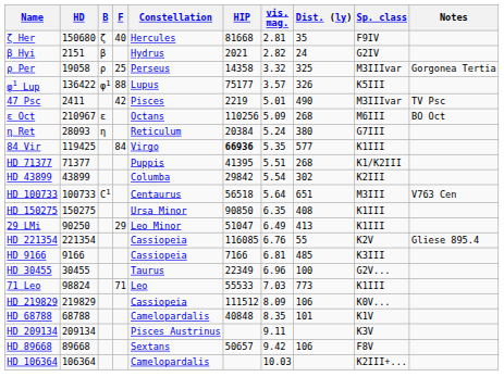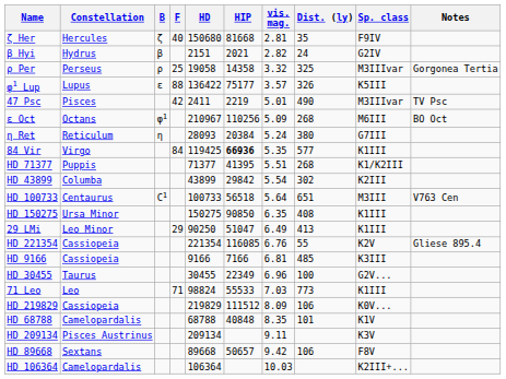 <table class="wikitable sortable">
 <tr>
 <th><a href='#'>Name</a></th>
-<th><a href='#'>HD</a></th>
+<th><a href='#'>Constellation</a></th>
 <th><a href='#'>B</a></th>
 <th><a href='#'>F</a></th>
-<th><a href='#'>Constellation</a></th>
+<th><a href='#'>HD</a></th>
 <th><a href='#'>HIP</a></th>
 <th><a href='#'>vis.<br>mag.</a></th>
 <th><a href='#'>Dist.</a> (<a href='#'>ly</a>)</th>
 <th><a href='#'>Sp. class</a></th>
 <th>Notes</th>
 </tr>
 <tr>
 <td><a href='#'>ζ Her</a></td>
-<td>150680</td>
+<td><a href='#'>Hercules</a></td>
 <td>ζ</td>
 <td>40</td>
-<td><a href='#'>Hercules</a></td>
+<td>150680</td>
 <td>81668</td>
 <td>2.81</td>
 <td>35</td>
 <td>F9IV</td>
 <td></td>
 </tr>
 <tr>
 <td><a href='#'>β Hyi</a></td>
-<td>2151</td>
+<td><a href='#'>Hydrus</a></td>
 <td>β</td>
 <td></td>
-<td><a href='#'>Hydrus</a></td>
+<td>2151</td>
 <td>2021</td>
 <td>2.82</td>
 <td>24</td>
 <td>G2IV</td>
 <td></td>
 </tr>
 <tr>
 <td><a href='#'>ρ Per</a></td>
-<td>19058</td>
+<td><a href='#'>Perseus</a></td>
 <td>ρ</td>
 <td>25</td>
-<td><a href='#'>Perseus</a></td>
+<td>19058</td>
 <td>14358</td>
 <td>3.32</td>
 <td>325</td>
 <td>M3IIIvar</td>
 <td style="text-align:left;">Gorgonea Tertia</td>
 </tr>
 <tr>
 <td><a href='#'>φ<sup>1</sup> Lup</a></td>
+<td><a href='#'>Lupus</a></td>
+<td>ε</td>
+<td>88</td>
 <td>136422</td>
-<td>φ<sup>1</sup></td>
-<td>88</td>
-<td><a href='#'>Lupus</a></td>
 <td>75177</td>
 <td>3.57</td>
 <td>326</td>
 <td>K5III</td>
 <td></td>
 </tr>
 <tr>
 <td><a href='#'>47 Psc</a></td>
-<td>2411</td>
+<td><a href='#'>Pisces</a></td>
 <td></td>
 <td>42</td>
-<td><a href='#'>Pisces</a></td>
+<td>2411</td>
 <td>2219</td>
 <td>5.01</td>
 <td>490</td>
 <td>M3IIIvar</td>
 <td style="text-align:left;">TV Psc</td>
 </tr>
 <tr>
 <td><a href='#'>ε Oct</a></td>
+<td><a href='#'>Octans</a></td>
+<td>φ<sup>1</sup></td>
+<td></td>
 <td>210967</td>
-<td>ε</td>
-<td></td>
-<td><a href='#'>Octans</a></td>
 <td>110256</td>
 <td>5.09</td>
 <td>268</td>
 <td>M6III</td>
 <td style="text-align:left;">BO Oct</td>
 </tr>
 <tr>
 <td><a href='#'>η Ret</a></td>
-<td>28093</td>
+<td><a href='#'>Reticulum</a></td>
 <td>η</td>
 <td></td>
-<td><a href='#'>Reticulum</a></td>
+<td>28093</td>
 <td>20384</td>
 <td>5.24</td>
 <td>380</td>
 <td>G7III</td>
 <td></td>
 </tr>
 <tr>
 <td><a href='#'>84 Vir</a></td>
-<td>119425</td>
+<td><a href='#'>Virgo</a></td>
 <td></td>
 <td>84</td>
-<td><a href='#'>Virgo</a></td>
+<td>119425</td>
 <td><strong>66936</strong></td>
 <td>5.35</td>
 <td>577</td>
 <td>K1III</td>
 <td></td>
 </tr>
 <tr>
 <td><a href='#'>HD 71377</a></td>
-<td>71377</td>
+<td><a href='#'>Puppis</a></td>
 <td></td>
 <td></td>
-<td><a href='#'>Puppis</a></td>
+<td>71377</td>
 <td>41395</td>
 <td>5.51</td>
 <td>268</td>
 <td>K1/K2III</td>
 <td></td>
 </tr>
 <tr>
 <td><a href='#'>HD 43899</a></td>
-<td>43899</td>
+<td><a href='#'>Columba</a></td>
 <td></td>
 <td></td>
-<td><a href='#'>Columba</a></td>
+<td>43899</td>
 <td>29842</td>
 <td>5.54</td>
 <td>302</td>
 <td>K2III</td>
 <td></td>
 </tr>
 <tr>
 <td><a href='#'>HD 100733</a></td>
-<td>100733</td>
+<td><a href='#'>Centaurus</a></td>
 <td>C<sup>1</sup></td>
 <td></td>
-<td><a href='#'>Centaurus</a></td>
+<td>100733</td>
 <td>56518</td>
 <td>5.64</td>
 <td>651</td>
 <td>M3III</td>
 <td style="text-align:left;">V763 Cen</td>
 </tr>
 <tr>
 <td><a href='#'>HD 150275</a></td>
-<td>150275</td>
+<td><a href='#'>Ursa Minor</a></td>
 <td></td>
 <td></td>
-<td><a href='#'>Ursa Minor</a></td>
+<td>150275</td>
 <td>90850</td>
 <td>6.35</td>
 <td>408</td>
 <td>K1III</td>
 <td></td>
 </tr>
 <tr>
 <td><a href='#'>29 LMi</a></td>
-<td>90250</td>
+<td><a href='#'>Leo Minor</a></td>
 <td></td>
 <td>29</td>
-<td><a href='#'>Leo Minor</a></td>
+<td>90250</td>
 <td>51047</td>
 <td>6.49</td>
 <td>413</td>
 <td>K1III</td>
 <td></td>
 </tr>
 <tr>
 <td><a href='#'>HD 221354</a></td>
-<td>221354</td>
+<td><a href='#'>Cassiopeia</a></td>
 <td></td>
 <td></td>
-<td><a href='#'>Cassiopeia</a></td>
+<td>221354</td>
 <td>116085</td>
 <td>6.76</td>
 <td>55</td>
 <td>K2V</td>
 <td style="text-align:left;">Gliese 895.4</td>
 </tr>
 <tr>
 <td><a href='#'>HD 9166</a></td>
-<td>9166</td>
+<td><a href='#'>Cassiopeia</a></td>
 <td></td>
 <td></td>
-<td><a href='#'>Cassiopeia</a></td>
+<td>9166</td>
 <td>7166</td>
 <td>6.81</td>
 <td>485</td>
 <td>K3III</td>
 <td></td>
 </tr>
 <tr>
 <td><a href='#'>HD 30455</a></td>
-<td>30455</td>
+<td><a href='#'>Taurus</a></td>
 <td></td>
 <td></td>
-<td><a href='#'>Taurus</a></td>
+<td>30455</td>
 <td>22349</td>
 <td>6.96</td>
 <td>100</td>
 <td>G2V...</td>
 <td></td>
 </tr>
 <tr>
 <td><a href='#'>71 Leo</a></td>
-<td>98824</td>
+<td><a href='#'>Leo</a></td>
 <td></td>
 <td>71</td>
-<td><a href='#'>Leo</a></td>
+<td>98824</td>
 <td>55533</td>
 <td>7.03</td>
 <td>773</td>
 <td>K1III</td>
 <td></td>
 </tr>
 <tr>
 <td><a href='#'>HD 219829</a></td>
-<td>219829</td>
+<td><a href='#'>Cassiopeia</a></td>
 <td></td>
 <td></td>
-<td><a href='#'>Cassiopeia</a></td>
+<td>219829</td>
 <td>111512</td>
 <td>8.09</td>
 <td>106</td>
 <td>K0V...</td>
 <td></td>
 </tr>
 <tr>
 <td><a href='#'>HD 68788</a></td>
-<td>68788</td>
+<td><a href='#'>Camelopardalis</a></td>
 <td></td>
 <td></td>
-<td><a href='#'>Camelopardalis</a></td>
+<td>68788</td>
 <td>40848</td>
 <td>8.35</td>
 <td>101</td>
 <td>K1V</td>
 <td></td>
 </tr>
 <tr>
 <td><a href='#'>HD 209134</a></td>
-<td>209134</td>
+<td><a href='#'>Pisces Austrinus</a></td>
 <td></td>
 <td></td>
-<td><a href='#'>Pisces Austrinus</a></td>
+<td>209134</td>
 <td></td>
 <td>9.11</td>
 <td></td>
 <td>K3V</td>
 <td></td>
 </tr>
 <tr>
 <td><a href='#'>HD 89668</a></td>
-<td>89668</td>
+<td><a href='#'>Sextans</a></td>
 <td></td>
 <td></td>
-<td><a href='#'>Sextans</a></td>
+<td>89668</td>
 <td>50657</td>
 <td>9.42</td>
 <td>106</td>
 <td>F8V</td>
 <td></td>
 </tr>
 <tr>
 <td><a href='#'>HD 106364</a></td>
-<td>106364</td>
+<td><a href='#'>Camelopardalis</a></td>
 <td></td>
 <td></td>
-<td><a href='#'>Camelopardalis</a></td>
+<td>106364</td>
 <td></td>
 <td>10.03</td>
 <td></td>
 <td>K2III+...</td>
 <td></td>
 </tr>
 </table>
